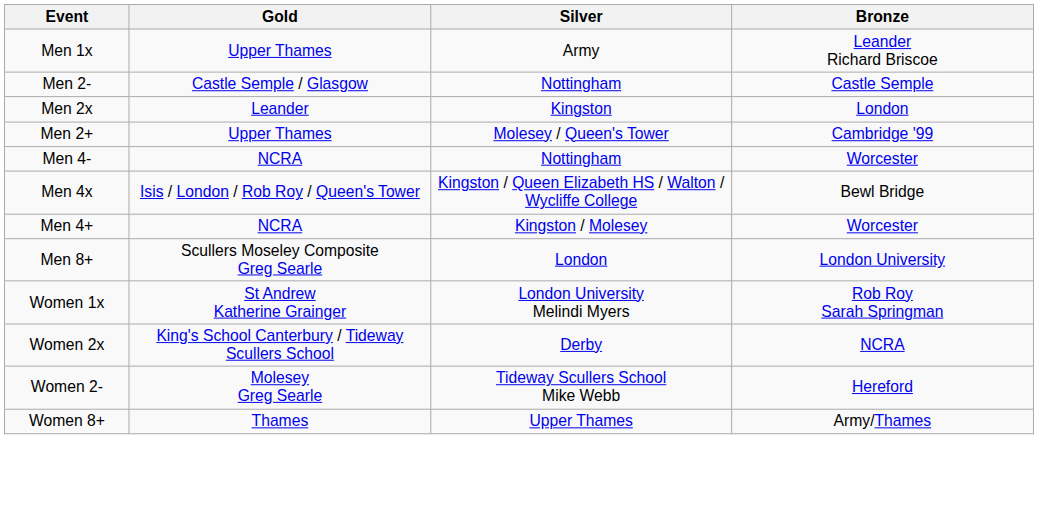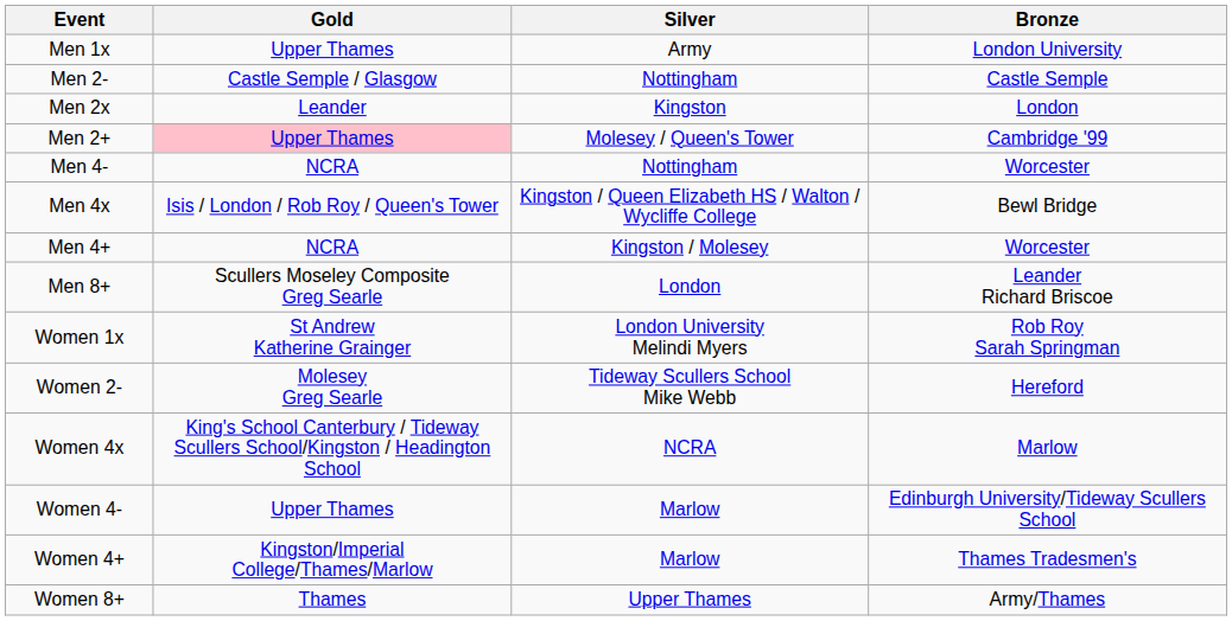 <table class="wikitable" style="text-align:center">
 <tr>
 <th width=120>Event</th>
 <th width=300>Gold</th>
 <th width=300>Silver</th>
 <th width=300>Bronze</th>
 </tr>
 <tr>
 <td>Men 1x</td>
 <td><a href='#'>Upper Thames</a>  <br></td>
 <td>Army  <br></td>
-<td><a href='#'>Leander</a>  <br>Richard Briscoe</td>
+<td><a href='#'>London University</a><br></td>
 </tr>
 <tr>
 <td>Men 2-</td>
 <td><a href='#'>Castle Semple</a> / <a href='#'>Glasgow</a><br></td>
 <td><a href='#'>Nottingham</a><br></td>
 <td><a href='#'>Castle Semple</a><br></td>
 </tr>
 <tr>
 <td>Men 2x</td>
 <td><a href='#'>Leander</a>   <br></td>
 <td><a href='#'>Kingston</a><br></td>
 <td><a href='#'>London</a> <br></td>
 </tr>
 <tr>
 <td>Men 2+</td>
-<td><a href='#'>Upper Thames</a> <br></td>
+<td style="background: pink;"><a href='#'>Upper Thames</a> <br></td>
 <td><a href='#'>Molesey</a> / <a href='#'>Queen's Tower</a><br></td>
 <td><a href='#'>Cambridge '99</a><br></td>
 </tr>
 <tr>
 <td>Men 4-</td>
 <td><a href='#'>NCRA</a> <br></td>
 <td><a href='#'>Nottingham</a><br></td>
 <td><a href='#'>Worcester</a> <br></td>
 </tr>
 <tr>
 <td>Men 4x</td>
 <td><a href='#'>Isis</a> / <a href='#'>London</a> / <a href='#'>Rob Roy</a> / <a href='#'>Queen's Tower</a><br></td>
 <td><a href='#'>Kingston</a> / <a href='#'>Queen Elizabeth HS</a> / <a href='#'>Walton</a> / <a href='#'>Wycliffe College</a> <br></td>
 <td>Bewl Bridge<br></td>
 </tr>
 <tr>
 <td>Men 4+</td>
 <td><a href='#'>NCRA</a> <br></td>
 <td><a href='#'>Kingston</a> / <a href='#'>Molesey</a><br></td>
 <td><a href='#'>Worcester</a><br></td>
 </tr>
 <tr>
 <td>Men 8+</td>
 <td>Scullers Moseley Composite<br><a href='#'>Greg Searle</a></td>
 <td><a href='#'>London</a><br></td>
-<td><a href='#'>London University</a><br></td>
+<td><a href='#'>Leander</a>  <br>Richard Briscoe</td>
 </tr>
 <tr>
 <td>Women 1x</td>
 <td><a href='#'>St Andrew</a><br><a href='#'>Katherine Grainger</a></td>
 <td><a href='#'>London University</a><br>Melindi Myers</td>
 <td><a href='#'>Rob Roy</a> <br><a href='#'>Sarah Springman</a></td>
 </tr>
 <tr>
-<td>Women 2x</td>
-<td><a href='#'>King's School Canterbury</a> / <a href='#'>Tideway Scullers School</a><br></td>
-<td><a href='#'>Derby</a><br></td>
-<td><a href='#'>NCRA</a><br></td>
-</tr>
-<tr>
 <td>Women 2-</td>
 <td><a href='#'>Molesey</a> <br><a href='#'>Greg Searle</a></td>
 <td><a href='#'>Tideway Scullers School</a><br>Mike Webb</td>
 <td><a href='#'>Hereford</a>  <br></td>
+</tr>
+<tr>
+<td>Women 4x</td>
+<td><a href='#'>King's School Canterbury</a> / <a href='#'>Tideway Scullers School</a>/<a href='#'>Kingston</a> / <a href='#'>Headington School</a> <br></td>
+<td><a href='#'>NCRA</a><br></td>
+<td><a href='#'>Marlow</a>  <br></td>
+</tr>
+<tr>
+<td>Women 4-</td>
+<td><a href='#'>Upper Thames</a> <br></td>
+<td><a href='#'>Marlow</a><br></td>
+<td><a href='#'>Edinburgh University</a>/<a href='#'>Tideway Scullers School</a><br></td>
+</tr>
+<tr>
+<td>Women 4+</td>
+<td><a href='#'>Kingston</a>/<a href='#'>Imperial College</a>/<a href='#'>Thames</a>/<a href='#'>Marlow</a>  <br></td>
+<td><a href='#'>Marlow</a> <br></td>
+<td><a href='#'>Thames Tradesmen's</a><br></td>
 </tr>
 <tr>
 <td>Women 8+</td>
 <td><a href='#'>Thames</a><br></td>
 <td><a href='#'>Upper Thames</a> <br></td>
 <td>Army/<a href='#'>Thames</a><br></td>
 </tr>
 </table>
